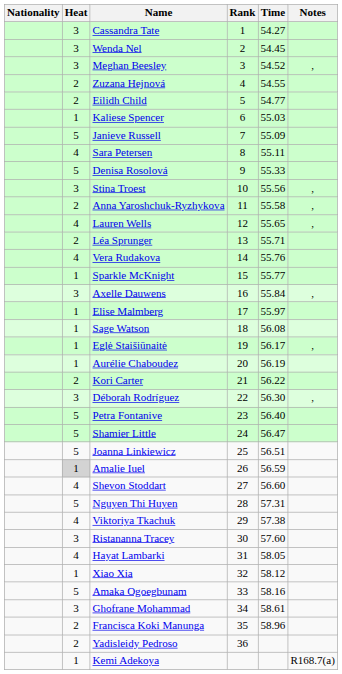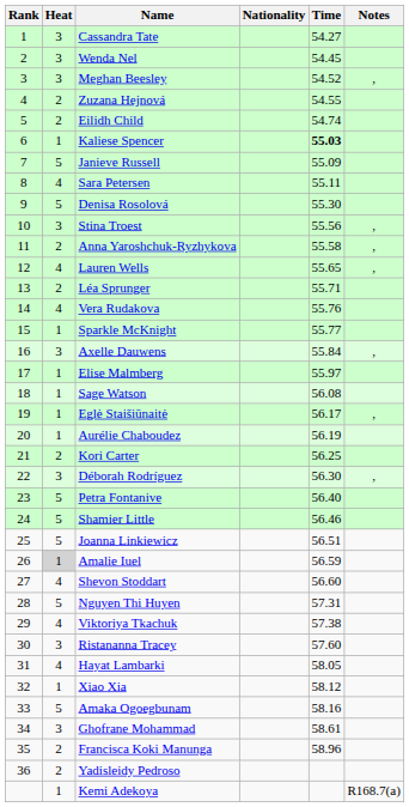 <table class="wikitable sortable" style="text-align:center">
 <tr>
-<th>Nationality</th>
+<th>Rank</th>
 <th>Heat</th>
 <th>Name</th>
-<th>Rank</th>
+<th>Nationality</th>
 <th>Time</th>
 <th>Notes</th>
 </tr>
 <tr bgcolor=ccffcc>
-<td align=left></td>
+<td>1</td>
 <td>3</td>
 <td align=left><a href='#'>Cassandra Tate</a></td>
-<td>1</td>
+<td align=left></td>
 <td>54.27</td>
 <td></td>
 </tr>
 <tr bgcolor=ccffcc>
-<td align=left></td>
+<td>2</td>
 <td>3</td>
 <td align=left><a href='#'>Wenda Nel</a></td>
-<td>2</td>
+<td align=left></td>
 <td>54.45</td>
 <td></td>
 </tr>
 <tr bgcolor=ccffcc>
-<td align=left></td>
+<td>3</td>
 <td>3</td>
 <td align=left><a href='#'>Meghan Beesley</a></td>
-<td>3</td>
+<td align=left></td>
 <td>54.52</td>
 <td>, </td>
 </tr>
 <tr bgcolor=ccffcc>
-<td align=left></td>
+<td>4</td>
 <td>2</td>
 <td align=left><a href='#'>Zuzana Hejnová</a></td>
-<td>4</td>
+<td align=left></td>
 <td>54.55</td>
 <td></td>
 </tr>
 <tr bgcolor=ccffcc>
-<td align=left></td>
+<td>5</td>
 <td>2</td>
 <td align=left><a href='#'>Eilidh Child</a></td>
-<td>5</td>
-<td>54.77</td>
+<td align=left></td>
+<td>54.74</td>
 <td></td>
 </tr>
 <tr bgcolor=ccffcc>
-<td align=left></td>
+<td>6</td>
 <td>1</td>
 <td align=left><a href='#'>Kaliese Spencer</a></td>
-<td>6</td>
-<td>55.03</td>
+<td align=left></td>
+<td><strong>55.03</strong></td>
 <td></td>
 </tr>
 <tr bgcolor=ccffcc>
-<td align=left></td>
+<td>7</td>
 <td>5</td>
 <td align=left><a href='#'>Janieve Russell</a></td>
-<td>7</td>
+<td align=left></td>
 <td>55.09</td>
 <td></td>
 </tr>
 <tr bgcolor=ccffcc>
-<td align=left></td>
+<td>8</td>
 <td>4</td>
 <td align=left><a href='#'>Sara Petersen</a></td>
-<td>8</td>
+<td align=left></td>
 <td>55.11</td>
 <td></td>
 </tr>
 <tr bgcolor=ccffcc>
-<td align=left></td>
+<td>9</td>
 <td>5</td>
 <td align=left><a href='#'>Denisa Rosolová</a></td>
-<td>9</td>
-<td>55.33</td>
+<td align=left></td>
+<td>55.30</td>
 <td></td>
 </tr>
 <tr bgcolor=ccffcc>
-<td align=left></td>
+<td>10</td>
 <td>3</td>
 <td align=left><a href='#'>Stina Troest</a></td>
-<td>10</td>
+<td align=left></td>
 <td>55.56</td>
 <td>, </td>
 </tr>
 <tr bgcolor=ccffcc>
-<td align=left></td>
+<td>11</td>
 <td>2</td>
 <td align=left><a href='#'>Anna Yaroshchuk-Ryzhykova</a></td>
-<td>11</td>
+<td align=left></td>
 <td>55.58</td>
 <td>, </td>
 </tr>
 <tr bgcolor=ccffcc>
-<td align=left></td>
+<td>12</td>
 <td>4</td>
 <td align=left><a href='#'>Lauren Wells</a></td>
-<td>12</td>
+<td align=left></td>
 <td>55.65</td>
 <td>, </td>
 </tr>
 <tr bgcolor=ccffcc>
-<td align=left></td>
+<td>13</td>
 <td>2</td>
 <td align=left><a href='#'>Léa Sprunger</a></td>
-<td>13</td>
+<td align=left></td>
 <td>55.71</td>
 <td></td>
 </tr>
 <tr bgcolor=ccffcc>
-<td align=left></td>
+<td>14</td>
 <td>4</td>
 <td align=left><a href='#'>Vera Rudakova</a></td>
-<td>14</td>
+<td align=left></td>
 <td>55.76</td>
 <td></td>
 </tr>
 <tr bgcolor=ccffcc>
-<td align=left></td>
+<td>15</td>
 <td>1</td>
 <td align=left><a href='#'>Sparkle McKnight</a></td>
-<td>15</td>
+<td align=left></td>
 <td>55.77</td>
 <td></td>
 </tr>
 <tr bgcolor=ddffdd>
-<td align=left></td>
+<td>16</td>
 <td>3</td>
 <td align=left><a href='#'>Axelle Dauwens</a></td>
-<td>16</td>
+<td align=left></td>
 <td>55.84</td>
 <td>, </td>
 </tr>
 <tr bgcolor=ccffcc>
-<td align=left></td>
+<td>17</td>
 <td>1</td>
 <td align=left><a href='#'>Elise Malmberg</a></td>
-<td>17</td>
+<td align=left></td>
 <td>55.97</td>
 <td></td>
 </tr>
 <tr bgcolor=ddffdd>
-<td align=left></td>
+<td>18</td>
 <td>1</td>
 <td align=left><a href='#'>Sage Watson</a></td>
-<td>18</td>
+<td align=left></td>
 <td>56.08</td>
 <td></td>
 </tr>
 <tr bgcolor=ccffcc>
-<td align=left></td>
+<td>19</td>
 <td>1</td>
 <td align=left><a href='#'>Eglė Staišiūnaitė</a></td>
-<td>19</td>
+<td align=left></td>
 <td>56.17</td>
 <td>, </td>
 </tr>
 <tr bgcolor=ddffdd>
-<td align=left></td>
+<td>20</td>
 <td>1</td>
 <td align=left><a href='#'>Aurélie Chaboudez</a></td>
-<td>20</td>
+<td align=left></td>
 <td>56.19</td>
 <td></td>
 </tr>
 <tr bgcolor=ccffcc>
-<td align=left></td>
+<td>21</td>
 <td>2</td>
 <td align=left><a href='#'>Kori Carter</a></td>
-<td>21</td>
-<td>56.22</td>
+<td align=left></td>
+<td>56.25</td>
 <td></td>
 </tr>
 <tr bgcolor=ddffdd>
-<td align=left></td>
+<td>22</td>
 <td>3</td>
 <td align=left><a href='#'>Déborah Rodríguez</a></td>
-<td>22</td>
+<td align=left></td>
 <td>56.30</td>
 <td>, </td>
 </tr>
 <tr bgcolor=ccffcc>
-<td align=left></td>
+<td>23</td>
 <td>5</td>
 <td align=left><a href='#'>Petra Fontanive</a></td>
-<td>23</td>
+<td align=left></td>
 <td>56.40</td>
 <td></td>
 </tr>
 <tr bgcolor=ccffcc>
-<td align=left></td>
+<td>24</td>
 <td>5</td>
 <td align=left><a href='#'>Shamier Little</a></td>
-<td>24</td>
-<td>56.47</td>
+<td align=left></td>
+<td>56.46</td>
 <td></td>
 </tr>
 <tr>
-<td align=left></td>
+<td>25</td>
 <td>5</td>
 <td align=left><a href='#'>Joanna Linkiewicz</a></td>
-<td>25</td>
+<td align=left></td>
 <td>56.51</td>
 <td></td>
 </tr>
 <tr>
-<td align=left></td>
+<td>26</td>
 <td style="background: lightgrey;">1</td>
 <td align=left><a href='#'>Amalie Iuel</a></td>
-<td>26</td>
+<td align=left></td>
 <td>56.59</td>
 <td></td>
 </tr>
 <tr>
-<td align=left></td>
+<td>27</td>
 <td>4</td>
 <td align=left><a href='#'>Shevon Stoddart</a></td>
-<td>27</td>
+<td align=left></td>
 <td>56.60</td>
 <td></td>
 </tr>
 <tr>
-<td align=left></td>
+<td>28</td>
 <td>5</td>
 <td align=left><a href='#'>Nguyen Thi Huyen</a></td>
-<td>28</td>
+<td align=left></td>
 <td>57.31</td>
 <td></td>
 </tr>
 <tr>
-<td align=left></td>
+<td>29</td>
 <td>4</td>
 <td align=left><a href='#'>Viktoriya Tkachuk</a></td>
-<td>29</td>
+<td align=left></td>
 <td>57.38</td>
 <td></td>
 </tr>
 <tr>
-<td align=left></td>
+<td>30</td>
 <td>3</td>
 <td align=left><a href='#'>Ristananna Tracey</a></td>
-<td>30</td>
+<td align=left></td>
 <td>57.60</td>
 <td></td>
 </tr>
 <tr>
-<td align=left></td>
+<td>31</td>
 <td>4</td>
 <td align=left><a href='#'>Hayat Lambarki</a></td>
-<td>31</td>
+<td align=left></td>
 <td>58.05</td>
 <td></td>
 </tr>
 <tr>
-<td align=left></td>
+<td>32</td>
 <td>1</td>
 <td align=left><a href='#'>Xiao Xia</a></td>
-<td>32</td>
+<td align=left></td>
 <td>58.12</td>
 <td></td>
 </tr>
 <tr>
-<td align=left></td>
+<td>33</td>
 <td>5</td>
 <td align=left><a href='#'>Amaka Ogoegbunam</a></td>
-<td>33</td>
+<td align=left></td>
 <td>58.16</td>
 <td></td>
 </tr>
 <tr>
-<td align=left></td>
+<td>34</td>
 <td>3</td>
 <td align=left><a href='#'>Ghofrane Mohammad</a></td>
-<td>34</td>
+<td align=left></td>
 <td>58.61</td>
 <td></td>
 </tr>
 <tr>
-<td align=left></td>
+<td>35</td>
 <td>2</td>
 <td align=left><a href='#'>Francisca Koki Manunga</a></td>
-<td>35</td>
+<td align=left></td>
 <td>58.96</td>
 <td></td>
 </tr>
 <tr>
-<td align=left></td>
+<td>36</td>
 <td>2</td>
 <td align=left><a href='#'>Yadisleidy Pedroso</a></td>
-<td>36</td>
+<td align=left></td>
 <td></td>
 <td></td>
 </tr>
 <tr>
-<td align=left></td>
+<td></td>
 <td>1</td>
 <td align=left><a href='#'>Kemi Adekoya</a></td>
-<td></td>
+<td align=left></td>
 <td></td>
 <td>R168.7(a)</td>
 </tr>
 </table>
